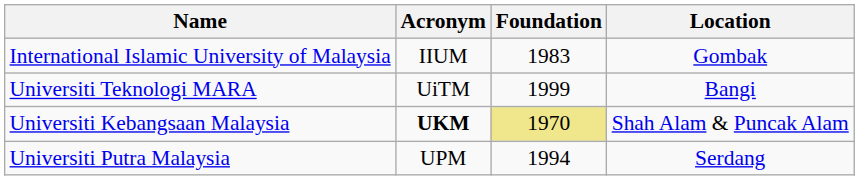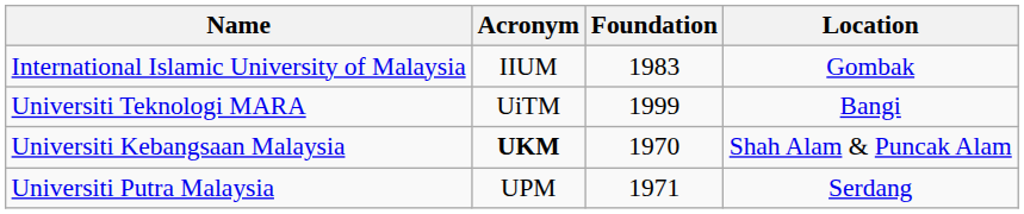 <table class="wikitable" style="text-align:right; margin-right:60px">
 <tr>
 <th>Name</th>
 <th>Acronym</th>
 <th>Foundation</th>
 <th>Location</th>
 </tr>
 <tr>
 <td align=left><a href='#'>International Islamic University of Malaysia</a></td>
 <td align=center>IIUM</td>
 <td align=center>1983</td>
 <td align=center><a href='#'>Gombak</a></td>
 </tr>
 <tr>
 <td align=left><a href='#'>Universiti Teknologi MARA</a></td>
 <td align=center>UiTM</td>
 <td align=center>1999</td>
 <td align=center><a href='#'>Bangi</a></td>
 </tr>
 <tr>
 <td align=left><a href='#'>Universiti Kebangsaan Malaysia</a></td>
 <td align=center><strong>UKM</strong></td>
-<td align=center style="background: khaki;">1970</td>
+<td align=center>1970</td>
 <td align=center><a href='#'>Shah Alam</a> & <a href='#'>Puncak Alam</a></td>
 </tr>
 <tr>
 <td align=left><a href='#'>Universiti Putra Malaysia</a></td>
 <td align=center>UPM</td>
-<td align=center>1994</td>
+<td align=center>1971</td>
 <td align=center><a href='#'>Serdang</a></td>
 </tr>
 </table>
